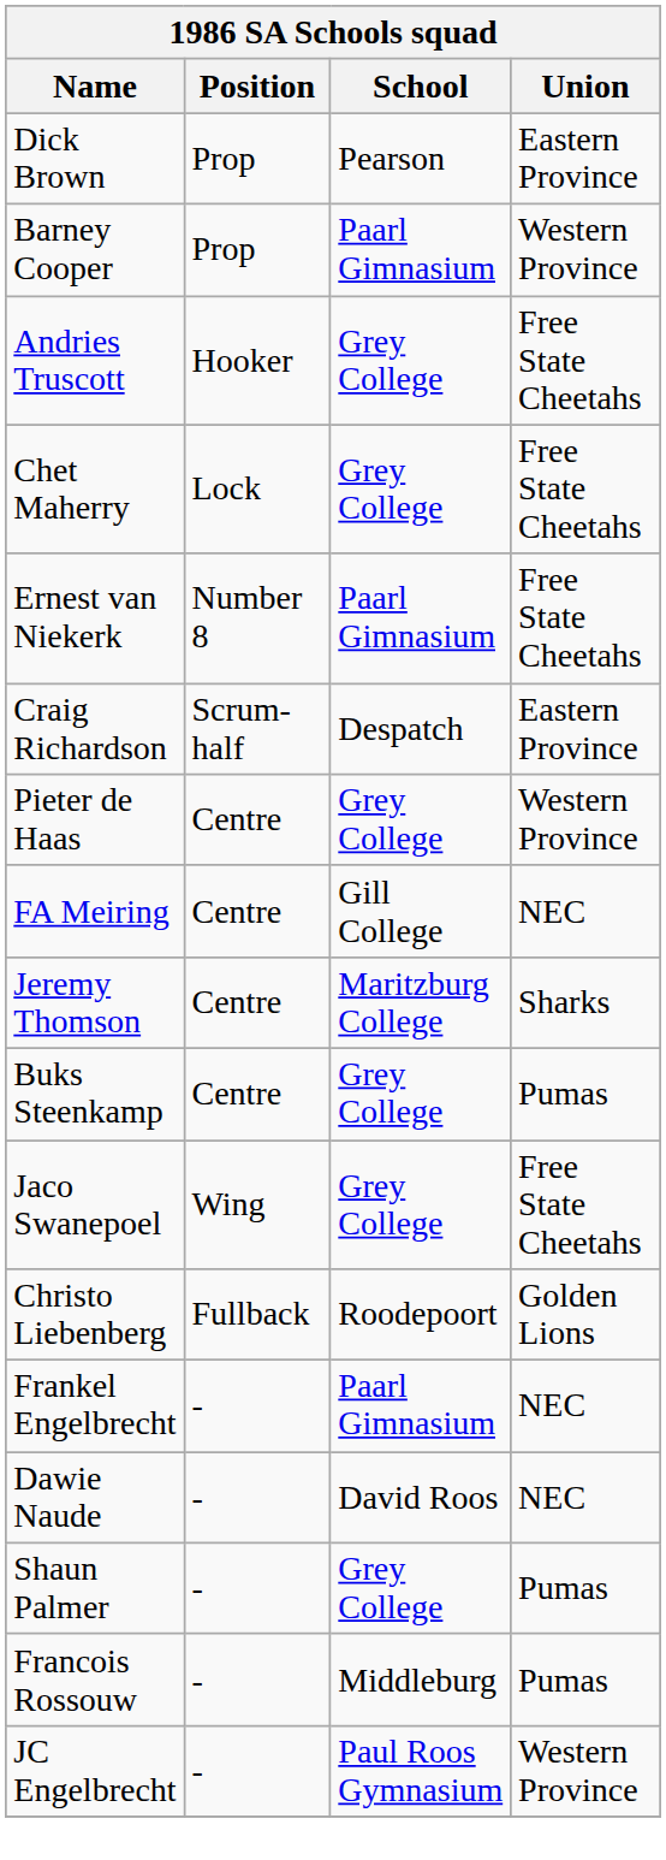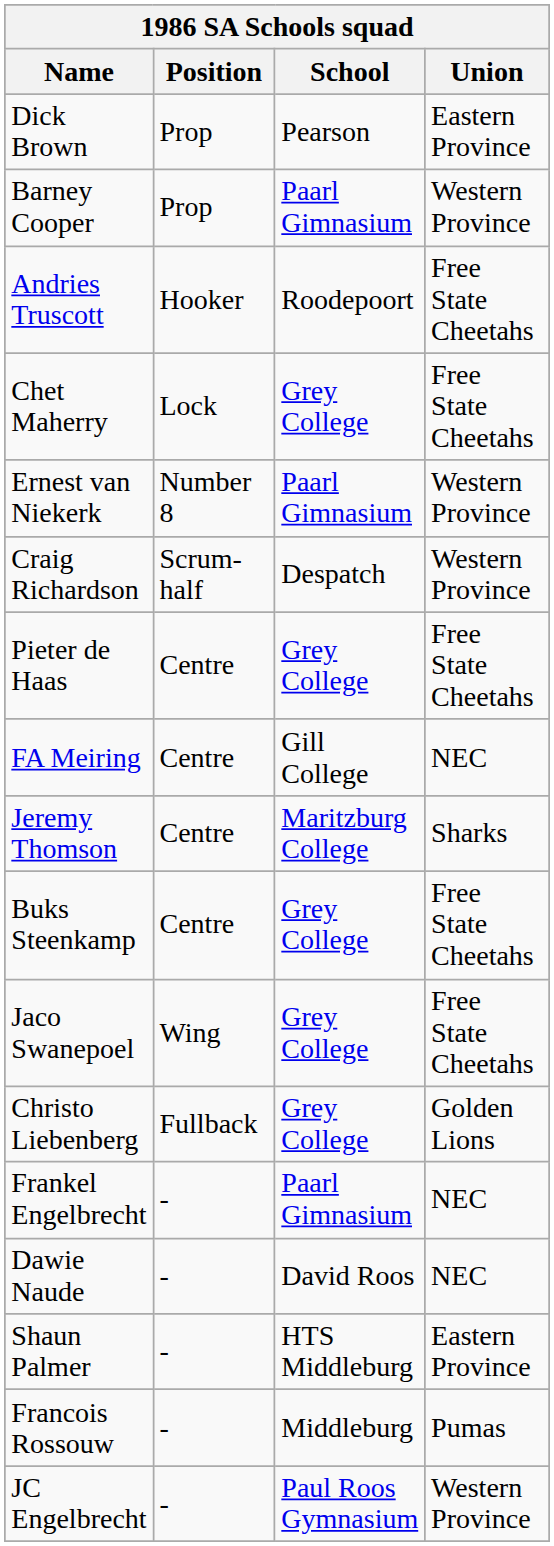 <table class="wikitable" style="text-align:left; width:50%">
 <tr>
 <th colspan="100%">1986 SA Schools squad</th>
 </tr>
 <tr>
 <th style="width:25%;">Name</th>
 <th style="width:25%;">Position</th>
 <th style="width:25%;">School</th>
 <th style="width:25%;">Union</th>
 </tr>
 <tr>
 <td>Dick Brown</td>
 <td>Prop</td>
 <td>Pearson</td>
 <td>Eastern Province</td>
 </tr>
 <tr>
 <td>Barney Cooper</td>
 <td>Prop</td>
 <td><a href='#'>Paarl Gimnasium</a></td>
 <td>Western Province</td>
 </tr>
 <tr>
 <td><a href='#'>Andries Truscott</a></td>
 <td>Hooker</td>
-<td><a href='#'>Grey College</a></td>
+<td>Roodepoort</td>
 <td>Free State Cheetahs</td>
 </tr>
 <tr>
 <td>Chet Maherry</td>
 <td>Lock</td>
 <td><a href='#'>Grey College</a></td>
 <td>Free State Cheetahs</td>
 </tr>
 <tr>
 <td>Ernest van Niekerk</td>
 <td>Number 8</td>
 <td><a href='#'>Paarl Gimnasium</a></td>
-<td>Free State Cheetahs</td>
+<td>Western Province</td>
 </tr>
 <tr>
 <td>Craig Richardson</td>
 <td>Scrum-half</td>
 <td>Despatch</td>
-<td>Eastern Province</td>
+<td>Western Province</td>
 </tr>
 <tr>
 <td>Pieter de Haas</td>
 <td>Centre</td>
 <td><a href='#'>Grey College</a></td>
-<td>Western Province</td>
+<td>Free State Cheetahs</td>
 </tr>
 <tr>
 <td><a href='#'>FA Meiring</a></td>
 <td>Centre</td>
 <td>Gill College</td>
 <td>NEC</td>
 </tr>
 <tr>
 <td><a href='#'>Jeremy Thomson</a></td>
 <td>Centre</td>
 <td><a href='#'>Maritzburg College</a></td>
 <td>Sharks</td>
 </tr>
 <tr>
 <td>Buks Steenkamp</td>
 <td>Centre</td>
 <td><a href='#'>Grey College</a></td>
-<td>Pumas</td>
+<td>Free State Cheetahs</td>
 </tr>
 <tr>
 <td>Jaco Swanepoel</td>
 <td>Wing</td>
 <td><a href='#'>Grey College</a></td>
 <td>Free State Cheetahs</td>
 </tr>
 <tr>
 <td>Christo Liebenberg</td>
 <td>Fullback</td>
-<td>Roodepoort</td>
+<td><a href='#'>Grey College</a></td>
 <td>Golden Lions</td>
 </tr>
 <tr>
 <td>Frankel Engelbrecht</td>
 <td>-</td>
 <td><a href='#'>Paarl Gimnasium</a></td>
 <td>NEC</td>
 </tr>
 <tr>
 <td>Dawie Naude</td>
 <td>-</td>
 <td>David Roos</td>
 <td>NEC</td>
 </tr>
 <tr>
 <td>Shaun Palmer</td>
 <td>-</td>
-<td><a href='#'>Grey College</a></td>
-<td>Pumas</td>
+<td>HTS Middleburg</td>
+<td>Eastern Province</td>
 </tr>
 <tr>
 <td>Francois Rossouw</td>
 <td>-</td>
 <td>Middleburg</td>
 <td>Pumas</td>
 </tr>
 <tr>
 <td>JC Engelbrecht</td>
 <td>-</td>
 <td><a href='#'>Paul Roos Gymnasium</a></td>
 <td>Western Province</td>
 </tr>
 <tr>
 </tr>
 </table>
